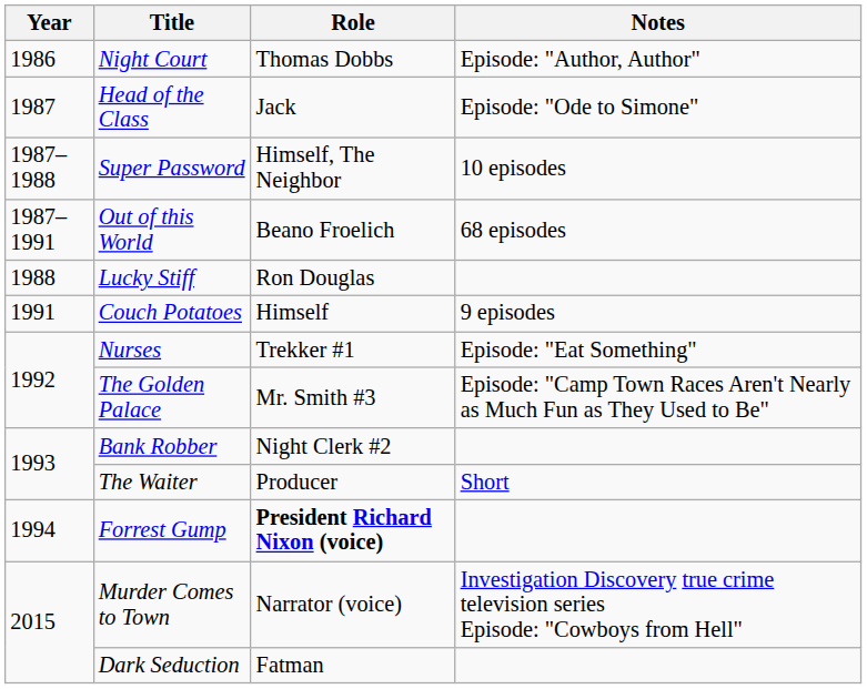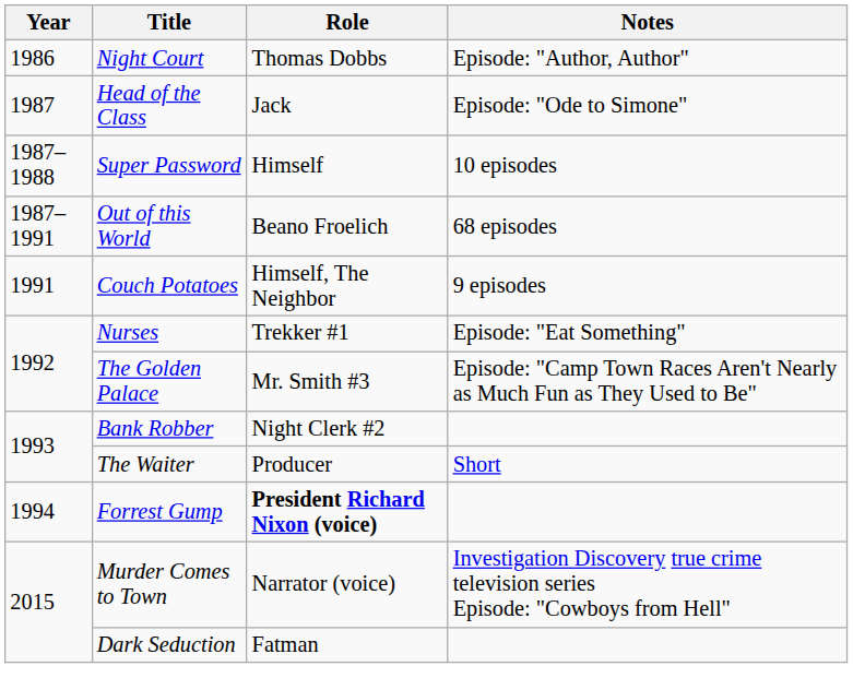 <table class="wikitable sortable">
 <tr>
 <th>Year</th>
 <th>Title</th>
 <th>Role</th>
 <th class="unsortable">Notes</th>
 </tr>
 <tr>
 <td>1986</td>
 <td><em><a href='#'>Night Court</a></em></td>
 <td>Thomas Dobbs</td>
 <td>Episode: "Author, Author"</td>
 </tr>
 <tr>
 <td>1987</td>
 <td><em><a href='#'>Head of the Class</a></em></td>
 <td>Jack</td>
 <td>Episode: "Ode to Simone"</td>
 </tr>
 <tr>
 <td>1987–1988</td>
 <td><em><a href='#'>Super Password</a></em></td>
-<td>Himself, The Neighbor</td>
+<td>Himself</td>
 <td>10 episodes</td>
 </tr>
 <tr>
 <td>1987–1991</td>
 <td><em><a href='#'>Out of this World</a></em></td>
 <td>Beano Froelich</td>
 <td>68 episodes</td>
 </tr>
 <tr>
-<td>1988</td>
-<td><em><a href='#'>Lucky Stiff</a></em></td>
-<td>Ron Douglas</td>
-<td></td>
-</tr>
-<tr>
 <td>1991</td>
 <td><em><a href='#'>Couch Potatoes</a></em></td>
-<td>Himself</td>
+<td>Himself, The Neighbor</td>
 <td>9 episodes</td>
 </tr>
 <tr>
 <td rowspan="2">1992</td>
 <td><em><a href='#'>Nurses</a></em></td>
 <td>Trekker #1</td>
 <td>Episode: "Eat Something"</td>
 </tr>
 <tr>
 <td><em><a href='#'>The Golden Palace</a></em></td>
 <td>Mr. Smith #3</td>
 <td>Episode: "Camp Town Races Aren't Nearly as Much Fun as They Used to Be"</td>
 </tr>
 <tr>
 <td rowspan="2">1993</td>
 <td><em><a href='#'>Bank Robber</a></em></td>
 <td>Night Clerk #2</td>
 <td></td>
 </tr>
 <tr>
 <td><em>The Waiter</em></td>
 <td>Producer</td>
 <td><a href='#'>Short</a></td>
 </tr>
 <tr>
 <td>1994</td>
 <td><em><a href='#'>Forrest Gump</a></em></td>
 <td><strong>President <a href='#'>Richard Nixon</a> (voice)</strong></td>
 <td></td>
 </tr>
 <tr>
 <td rowspan="2">2015</td>
 <td><em>Murder Comes to Town</em></td>
 <td>Narrator (voice)</td>
 <td><a href='#'>Investigation Discovery</a> <a href='#'>true crime</a> television series<br>Episode: "Cowboys from Hell"</td>
 </tr>
 <tr>
 <td><em>Dark Seduction</em></td>
 <td>Fatman</td>
 <td></td>
 </tr>
 </table>
